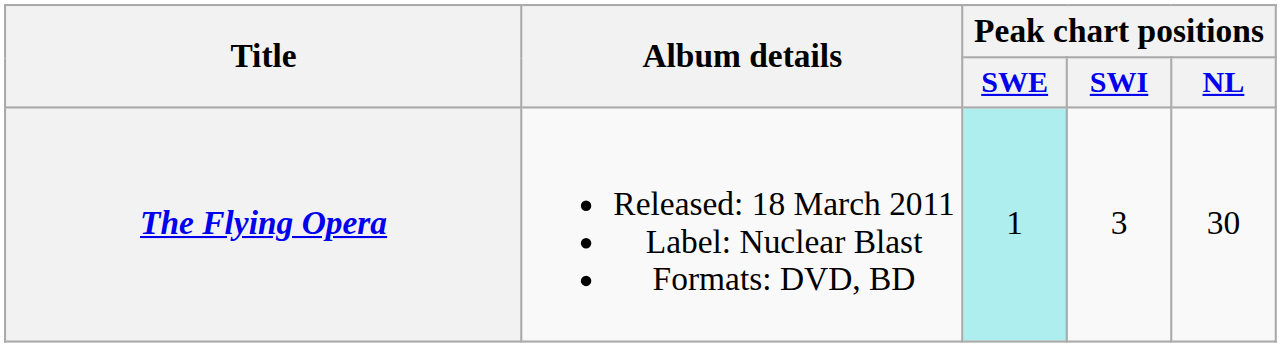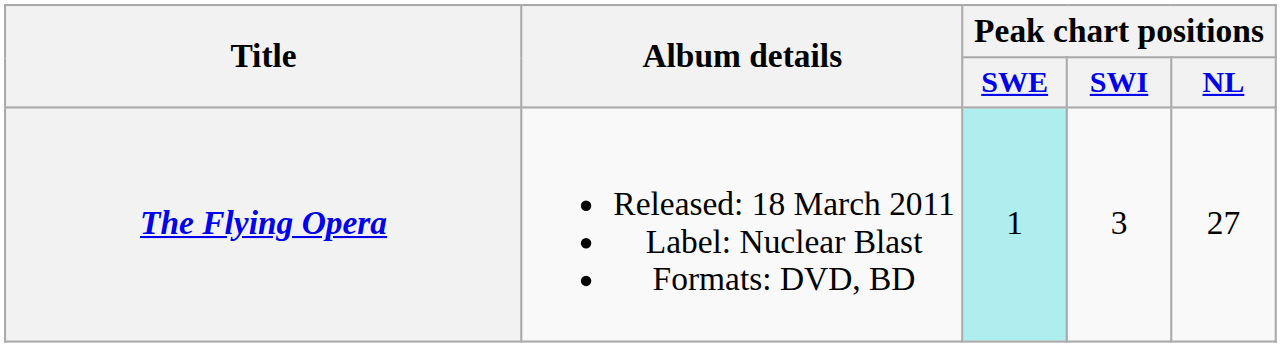 <table class="wikitable plainrowheaders" style="text-align:center;">
 <tr>
 <th scope="col" rowspan="2" style="width:15em;">Title</th>
 <th scope="col" rowspan="2">Album details</th>
 <th scope="col" colspan="3">Peak chart positions</th>
 </tr>
 <tr>
 <th scope="col" style="width:3em;font-size:90%;"><a href='#'>SWE</a><br></th>
 <th scope="col" style="width:3em;font-size:90%;"><a href='#'>SWI</a><br></th>
 <th scope="col" style="width:3em;font-size:90%;"><a href='#'>NL</a><br></th>
 </tr>
 <tr>
 <th scope="row"><em><a href='#'>The Flying Opera</a></em></th>
 <td><br><ul><li>Released: 18 March 2011</li><li>Label: Nuclear Blast</li><li>Formats: DVD, BD</li></ul></td>
 <td style="background: paleturquoise; text-align:center;">1</td>
 <td style="text-align:center;">3</td>
-<td style="text-align:center;">30</td>
+<td style="text-align:center;">27</td>
 </tr>
 </table>
